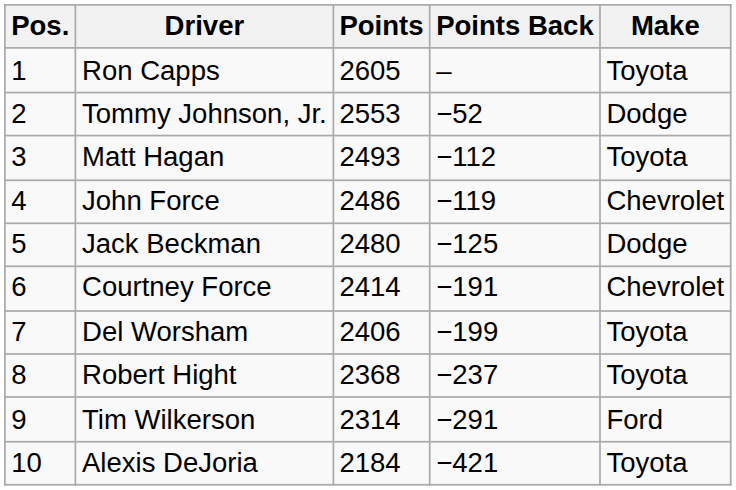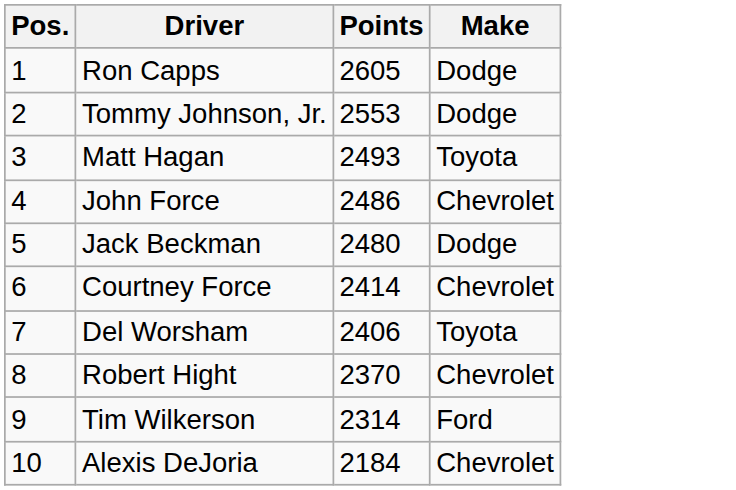 <table class="wikitable">
 <tr>
 <th>Pos.</th>
 <th>Driver</th>
 <th>Points</th>
-<th>Points Back</th>
 <th>Make</th>
 </tr>
 <tr>
 <td>1</td>
 <td>Ron Capps</td>
 <td>2605</td>
-<td>–</td>
-<td>Toyota</td>
+<td>Dodge</td>
 </tr>
 <tr>
 <td>2</td>
 <td>Tommy Johnson, Jr.</td>
 <td>2553</td>
-<td>−52</td>
 <td>Dodge</td>
 </tr>
 <tr>
 <td>3</td>
 <td>Matt Hagan</td>
 <td>2493</td>
-<td>−112</td>
 <td>Toyota</td>
 </tr>
 <tr>
 <td>4</td>
 <td>John Force</td>
 <td>2486</td>
-<td>−119</td>
 <td>Chevrolet</td>
 </tr>
 <tr>
 <td>5</td>
 <td>Jack Beckman</td>
 <td>2480</td>
-<td>−125</td>
 <td>Dodge</td>
 </tr>
 <tr>
 <td>6</td>
 <td>Courtney Force</td>
 <td>2414</td>
-<td>−191</td>
 <td>Chevrolet</td>
 </tr>
 <tr>
 <td>7</td>
 <td>Del Worsham</td>
 <td>2406</td>
-<td>−199</td>
 <td>Toyota</td>
 </tr>
 <tr>
 <td>8</td>
 <td>Robert Hight</td>
-<td>2368</td>
-<td>−237</td>
-<td>Toyota</td>
+<td>2370</td>
+<td>Chevrolet</td>
 </tr>
 <tr>
 <td>9</td>
 <td>Tim Wilkerson</td>
 <td>2314</td>
-<td>−291</td>
 <td>Ford</td>
 </tr>
 <tr>
 <td>10</td>
 <td>Alexis DeJoria</td>
 <td>2184</td>
-<td>−421</td>
-<td>Toyota</td>
+<td>Chevrolet</td>
 </tr>
 </table>
